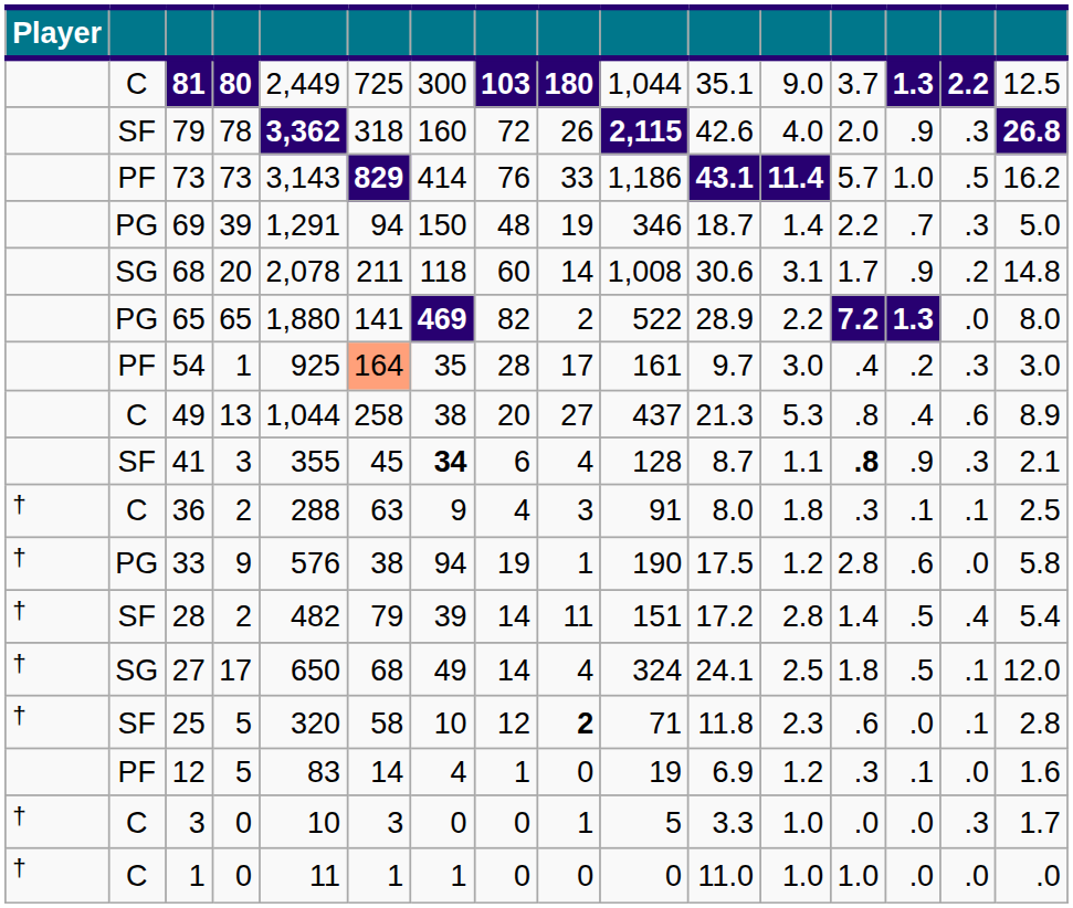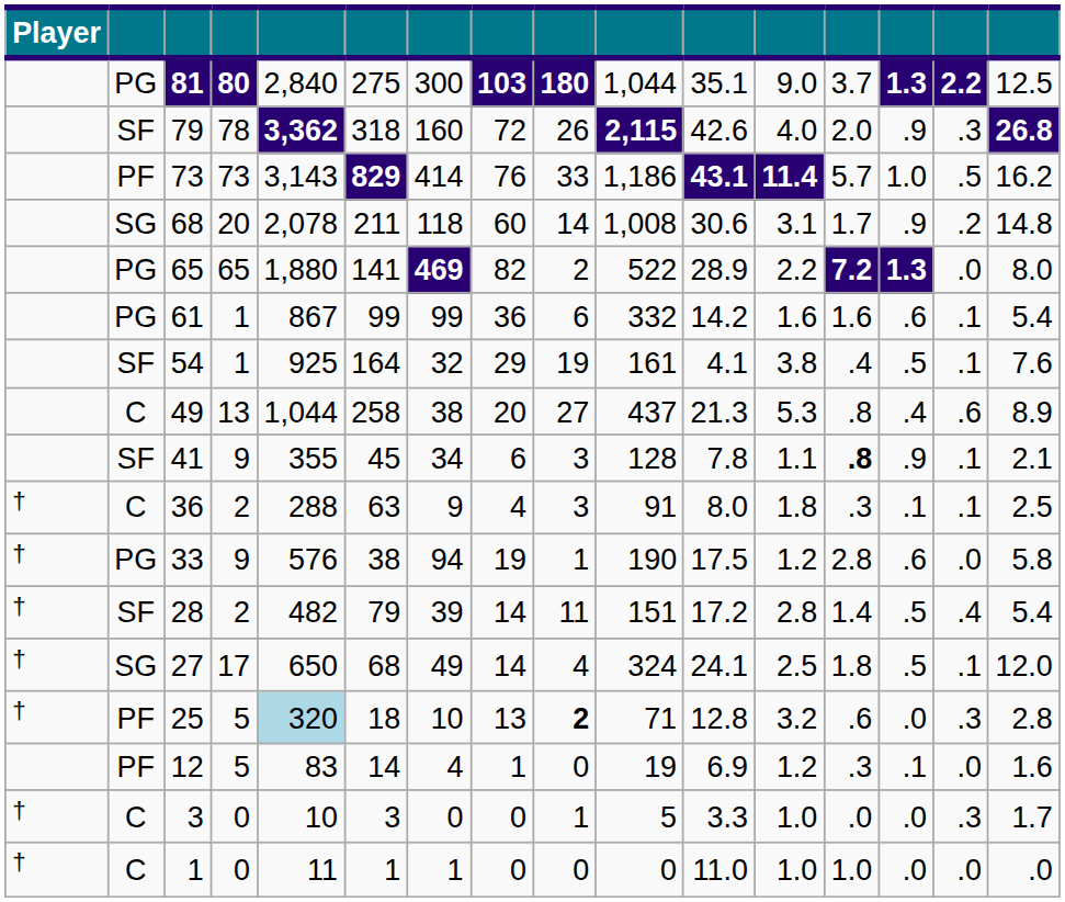 <table class="wikitable sortable" style="font-size: 95%; text-align:right;">
 <tr>
 <th style="background:#00778B; color:#FFFFFF; border-top:#280071 3px solid; border-bottom:#280071 3px solid;">Player</th>
 <th style="background:#00778B; color:#FFFFFF; border-top:#280071 3px solid; border-bottom:#280071 3px solid;"></th>
 <th style="background:#00778B; color:#FFFFFF; border-top:#280071 3px solid; border-bottom:#280071 3px solid;"></th>
 <th style="background:#00778B; color:#FFFFFF; border-top:#280071 3px solid; border-bottom:#280071 3px solid;"></th>
 <th style="background:#00778B; color:#FFFFFF; border-top:#280071 3px solid; border-bottom:#280071 3px solid;"></th>
 <th style="background:#00778B; color:#FFFFFF; border-top:#280071 3px solid; border-bottom:#280071 3px solid;"></th>
 <th style="background:#00778B; color:#FFFFFF; border-top:#280071 3px solid; border-bottom:#280071 3px solid;"></th>
 <th style="background:#00778B; color:#FFFFFF; border-top:#280071 3px solid; border-bottom:#280071 3px solid;"></th>
 <th style="background:#00778B; color:#FFFFFF; border-top:#280071 3px solid; border-bottom:#280071 3px solid;"></th>
 <th style="background:#00778B; color:#FFFFFF; border-top:#280071 3px solid; border-bottom:#280071 3px solid;"></th>
 <th style="background:#00778B; color:#FFFFFF; border-top:#280071 3px solid; border-bottom:#280071 3px solid;"></th>
 <th style="background:#00778B; color:#FFFFFF; border-top:#280071 3px solid; border-bottom:#280071 3px solid;"></th>
 <th style="background:#00778B; color:#FFFFFF; border-top:#280071 3px solid; border-bottom:#280071 3px solid;"></th>
 <th style="background:#00778B; color:#FFFFFF; border-top:#280071 3px solid; border-bottom:#280071 3px solid;"></th>
 <th style="background:#00778B; color:#FFFFFF; border-top:#280071 3px solid; border-bottom:#280071 3px solid;"></th>
 <th style="background:#00778B; color:#FFFFFF; border-top:#280071 3px solid; border-bottom:#280071 3px solid;"></th>
 </tr>
 <tr>
 <td style="text-align:left;"></td>
-<td style="text-align:center;">C</td>
+<td style="text-align:center;">PG</td>
 <td style="background:#280071; color:#FFFFFF;"><strong>81</strong></td>
 <td style="background:#280071; color:#FFFFFF;"><strong>80</strong></td>
-<td>2,449</td>
-<td>725</td>
+<td>2,840</td>
+<td>275</td>
 <td>300</td>
 <td style="background:#280071; color:#FFFFFF;"><strong>103</strong></td>
 <td style="background:#280071; color:#FFFFFF;"><strong>180</strong></td>
 <td>1,044</td>
 <td>35.1</td>
 <td>9.0</td>
 <td>3.7</td>
 <td style="background:#280071; color:#FFFFFF;"><strong>1.3</strong></td>
 <td style="background:#280071; color:#FFFFFF;"><strong>2.2</strong></td>
 <td>12.5</td>
 </tr>
 <tr>
 <td style="text-align:left;"></td>
 <td style="text-align:center;">SF</td>
 <td>79</td>
 <td>78</td>
 <td style="background:#280071; color:#FFFFFF;"><strong>3,362</strong></td>
 <td>318</td>
 <td>160</td>
 <td>72</td>
 <td>26</td>
 <td style="background:#280071; color:#FFFFFF;"><strong>2,115</strong></td>
 <td>42.6</td>
 <td>4.0</td>
 <td>2.0</td>
 <td>.9</td>
 <td>.3</td>
 <td style="background:#280071; color:#FFFFFF;"><strong>26.8</strong></td>
 </tr>
 <tr>
 <td style="text-align:left;"></td>
 <td style="text-align:center;">PF</td>
 <td>73</td>
 <td>73</td>
 <td>3,143</td>
 <td style="background:#280071; color:#FFFFFF;"><strong>829</strong></td>
 <td>414</td>
 <td>76</td>
 <td>33</td>
 <td>1,186</td>
 <td style="background:#280071; color:#FFFFFF;"><strong>43.1</strong></td>
 <td style="background:#280071; color:#FFFFFF;"><strong>11.4</strong></td>
 <td>5.7</td>
 <td>1.0</td>
 <td>.5</td>
 <td>16.2</td>
 </tr>
 <tr>
 <td style="text-align:left;"></td>
-<td style="text-align:center;">PG</td>
-<td>69</td>
-<td>39</td>
-<td>1,291</td>
-<td>94</td>
-<td>150</td>
-<td>48</td>
-<td>19</td>
-<td>346</td>
-<td>18.7</td>
-<td>1.4</td>
-<td>2.2</td>
-<td>.7</td>
-<td>.3</td>
-<td>5.0</td>
-</tr>
-<tr>
-<td style="text-align:left;"></td>
 <td style="text-align:center;">SG</td>
 <td>68</td>
 <td>20</td>
 <td>2,078</td>
 <td>211</td>
 <td>118</td>
 <td>60</td>
 <td>14</td>
 <td>1,008</td>
 <td>30.6</td>
 <td>3.1</td>
 <td>1.7</td>
 <td>.9</td>
 <td>.2</td>
 <td>14.8</td>
 </tr>
 <tr>
 <td style="text-align:left;"></td>
 <td style="text-align:center;">PG</td>
 <td>65</td>
 <td>65</td>
 <td>1,880</td>
 <td>141</td>
 <td style="background:#280071; color:#FFFFFF;"><strong>469</strong></td>
 <td>82</td>
 <td>2</td>
 <td>522</td>
 <td>28.9</td>
 <td>2.2</td>
 <td style="background:#280071; color:#FFFFFF;"><strong>7.2</strong></td>
 <td style="background:#280071; color:#FFFFFF;"><strong>1.3</strong></td>
 <td>.0</td>
 <td>8.0</td>
 </tr>
 <tr>
 <td style="text-align:left;"></td>
-<td style="text-align:center;">PF</td>
+<td style="text-align:center;">PG</td>
+<td>61</td>
+<td>1</td>
+<td>867</td>
+<td>99</td>
+<td>99</td>
+<td>36</td>
+<td>6</td>
+<td>332</td>
+<td>14.2</td>
+<td>1.6</td>
+<td>1.6</td>
+<td>.6</td>
+<td>.1</td>
+<td>5.4</td>
+</tr>
+<tr>
+<td style="text-align:left;"></td>
+<td style="text-align:center;">SF</td>
 <td>54</td>
 <td>1</td>
 <td>925</td>
-<td style="background: lightsalmon;">164</td>
-<td>35</td>
-<td>28</td>
-<td>17</td>
+<td>164</td>
+<td>32</td>
+<td>29</td>
+<td>19</td>
 <td>161</td>
-<td>9.7</td>
-<td>3.0</td>
+<td>4.1</td>
+<td>3.8</td>
 <td>.4</td>
-<td>.2</td>
-<td>.3</td>
-<td>3.0</td>
+<td>.5</td>
+<td>.1</td>
+<td>7.6</td>
 </tr>
 <tr>
 <td style="text-align:left;"></td>
 <td style="text-align:center;">C</td>
 <td>49</td>
 <td>13</td>
 <td>1,044</td>
 <td>258</td>
 <td>38</td>
 <td>20</td>
 <td>27</td>
 <td>437</td>
 <td>21.3</td>
 <td>5.3</td>
 <td>.8</td>
 <td>.4</td>
 <td>.6</td>
 <td>8.9</td>
 </tr>
 <tr>
 <td style="text-align:left;"></td>
 <td style="text-align:center;">SF</td>
 <td>41</td>
-<td>3</td>
+<td>9</td>
 <td>355</td>
 <td>45</td>
-<td><strong>34</strong></td>
+<td>34</td>
 <td>6</td>
-<td>4</td>
+<td>3</td>
 <td>128</td>
-<td>8.7</td>
+<td>7.8</td>
 <td>1.1</td>
 <td><strong>.8</strong></td>
 <td>.9</td>
-<td>.3</td>
+<td>.1</td>
 <td>2.1</td>
 </tr>
 <tr>
 <td style="text-align:left;"><sup>†</sup></td>
 <td style="text-align:center;">C</td>
 <td>36</td>
 <td>2</td>
 <td>288</td>
 <td>63</td>
 <td>9</td>
 <td>4</td>
 <td>3</td>
 <td>91</td>
 <td>8.0</td>
 <td>1.8</td>
 <td>.3</td>
 <td>.1</td>
 <td>.1</td>
 <td>2.5</td>
 </tr>
 <tr>
 <td style="text-align:left;"><sup>†</sup></td>
 <td style="text-align:center;">PG</td>
 <td>33</td>
 <td>9</td>
 <td>576</td>
 <td>38</td>
 <td>94</td>
 <td>19</td>
 <td>1</td>
 <td>190</td>
 <td>17.5</td>
 <td>1.2</td>
 <td>2.8</td>
 <td>.6</td>
 <td>.0</td>
 <td>5.8</td>
 </tr>
 <tr>
 <td style="text-align:left;"><sup>†</sup></td>
 <td style="text-align:center;">SF</td>
 <td>28</td>
 <td>2</td>
 <td>482</td>
 <td>79</td>
 <td>39</td>
 <td>14</td>
 <td>11</td>
 <td>151</td>
 <td>17.2</td>
 <td>2.8</td>
 <td>1.4</td>
 <td>.5</td>
 <td>.4</td>
 <td>5.4</td>
 </tr>
 <tr>
 <td style="text-align:left;"><sup>†</sup></td>
 <td style="text-align:center;">SG</td>
 <td>27</td>
 <td>17</td>
 <td>650</td>
 <td>68</td>
 <td>49</td>
 <td>14</td>
 <td>4</td>
 <td>324</td>
 <td>24.1</td>
 <td>2.5</td>
 <td>1.8</td>
 <td>.5</td>
 <td>.1</td>
 <td>12.0</td>
 </tr>
 <tr>
 <td style="text-align:left;"><sup>†</sup></td>
-<td style="text-align:center;">SF</td>
+<td style="text-align:center;">PF</td>
 <td>25</td>
 <td>5</td>
-<td>320</td>
-<td>58</td>
+<td style="background: lightblue;">320</td>
+<td>18</td>
 <td>10</td>
-<td>12</td>
+<td>13</td>
 <td><strong>2</strong></td>
 <td>71</td>
-<td>11.8</td>
-<td>2.3</td>
+<td>12.8</td>
+<td>3.2</td>
 <td>.6</td>
 <td>.0</td>
-<td>.1</td>
+<td>.3</td>
 <td>2.8</td>
 </tr>
 <tr>
 <td style="text-align:left;"></td>
 <td style="text-align:center;">PF</td>
 <td>12</td>
 <td>5</td>
 <td>83</td>
 <td>14</td>
 <td>4</td>
 <td>1</td>
 <td>0</td>
 <td>19</td>
 <td>6.9</td>
 <td>1.2</td>
 <td>.3</td>
 <td>.1</td>
 <td>.0</td>
 <td>1.6</td>
 </tr>
 <tr>
 <td style="text-align:left;"><sup>†</sup></td>
 <td style="text-align:center;">C</td>
 <td>3</td>
 <td>0</td>
 <td>10</td>
 <td>3</td>
 <td>0</td>
 <td>0</td>
 <td>1</td>
 <td>5</td>
 <td>3.3</td>
 <td>1.0</td>
 <td>.0</td>
 <td>.0</td>
 <td>.3</td>
 <td>1.7</td>
 </tr>
 <tr>
 <td style="text-align:left;"><sup>†</sup></td>
 <td style="text-align:center;">C</td>
 <td>1</td>
 <td>0</td>
 <td>11</td>
 <td>1</td>
 <td>1</td>
 <td>0</td>
 <td>0</td>
 <td>0</td>
 <td>11.0</td>
 <td>1.0</td>
 <td>1.0</td>
 <td>.0</td>
 <td>.0</td>
 <td>.0</td>
 </tr>
 </table>
